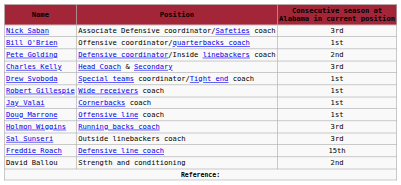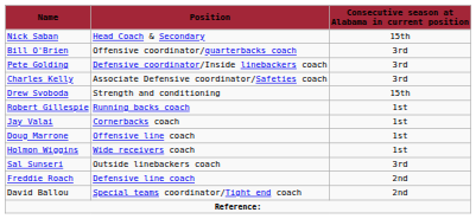 <table class="wikitable" style="font-size:90%;">
 <tr>
 <th style="background:#A32638;"><span>Name</span></th>
 <th style="background:#A32638;"><span>Position</span></th>
 <th style="background:#A32638;"><span>Consecutive season at<br>Alabama in current position</span></th>
 </tr>
 <tr>
 <td><a href='#'>Nick Saban</a></td>
+<td><a href='#'>Head Coach</a> &    <a href='#'>Secondary</a></td>
+<td align=center>15th</td>
+</tr>
+<tr>
+<td><a href='#'>Bill O'Brien</a></td>
+<td>Offensive coordinator/<a href='#'>quarterbacks coach</a></td>
+<td align=center>3rd</td>
+</tr>
+<tr>
+<td><a href='#'>Pete Golding</a></td>
+<td><a href='#'>Defensive coordinator</a>/Inside <a href='#'>linebackers</a> coach</td>
+<td align=center>3rd</td>
+</tr>
+<tr>
+<td><a href='#'>Charles Kelly</a></td>
 <td>Associate Defensive coordinator/<a href='#'>Safeties</a> coach</td>
 <td align=center>3rd</td>
 </tr>
 <tr>
-<td><a href='#'>Bill O'Brien</a></td>
-<td>Offensive coordinator/<a href='#'>quarterbacks coach</a></td>
-<td align=center>1st</td>
-</tr>
-<tr>
-<td><a href='#'>Pete Golding</a></td>
-<td><a href='#'>Defensive coordinator</a>/Inside <a href='#'>linebackers</a> coach</td>
-<td align=center>2nd</td>
-</tr>
-<tr>
-<td><a href='#'>Charles Kelly</a></td>
-<td><a href='#'>Head Coach</a> &    <a href='#'>Secondary</a></td>
-<td align=center>3rd</td>
-</tr>
-<tr>
 <td><a href='#'>Drew Svoboda</a></td>
-<td><a href='#'>Special teams</a> coordinator/<a href='#'>Tight end</a> coach</td>
-<td align=center>1st</td>
+<td>Strength and conditioning</td>
+<td align=center>15th</td>
 </tr>
 <tr>
 <td><a href='#'>Robert Gillespie</a></td>
-<td><a href='#'>Wide receivers</a> coach</td>
+<td><a href='#'>Running backs coach</a></td>
 <td align=center>1st</td>
 </tr>
 <tr>
 <td><a href='#'>Jay Valai</a></td>
 <td><a href='#'>Cornerbacks</a> coach</td>
 <td align=center>1st</td>
 </tr>
 <tr>
 <td><a href='#'>Doug Marrone</a></td>
 <td><a href='#'>Offensive line</a> coach</td>
 <td align=center>1st</td>
 </tr>
 <tr>
 <td><a href='#'>Holmon Wiggins</a></td>
-<td><a href='#'>Running backs coach</a></td>
-<td align=center>3rd</td>
+<td><a href='#'>Wide receivers</a> coach</td>
+<td align=center>1st</td>
 </tr>
 <tr>
 <td><a href='#'>Sal Sunseri</a></td>
 <td>Outside linebackers coach</td>
 <td align=center>3rd</td>
 </tr>
 <tr>
 <td><a href='#'>Freddie Roach</a></td>
 <td><a href='#'>Defensive line coach</a></td>
-<td align=center>15th</td>
+<td align=center>2nd</td>
 </tr>
 <tr>
 <td>David Ballou</td>
-<td>Strength and conditioning</td>
+<td><a href='#'>Special teams</a> coordinator/<a href='#'>Tight end</a> coach</td>
 <td align=center>2nd</td>
 </tr>
 <tr>
 <td colspan="4"  style="font-size:8pt; text-align:center;"><strong>Reference:</strong></td>
 </tr>
 </table>
